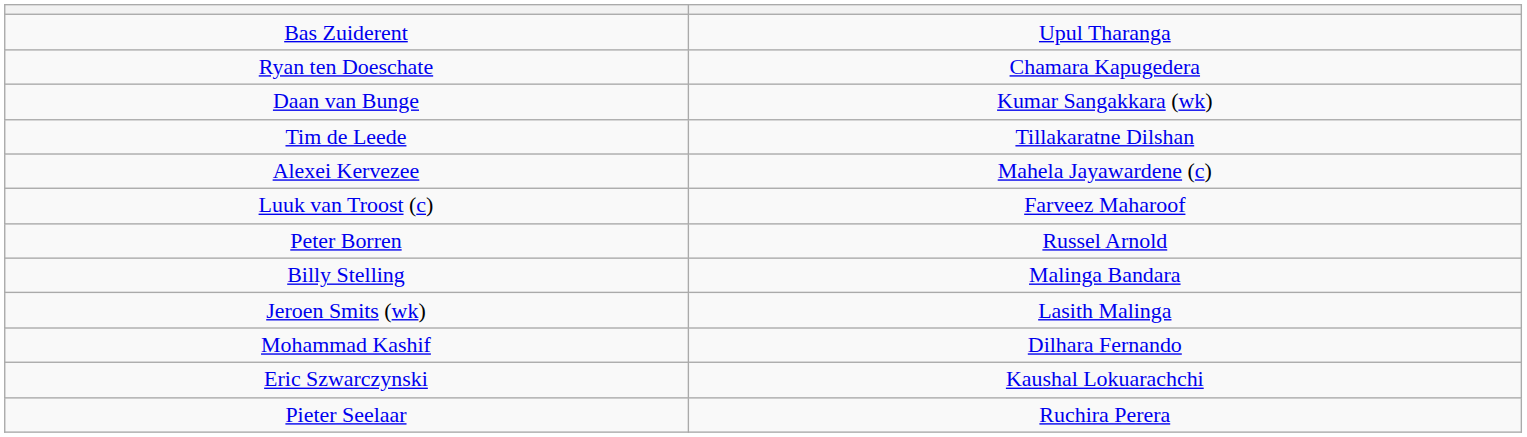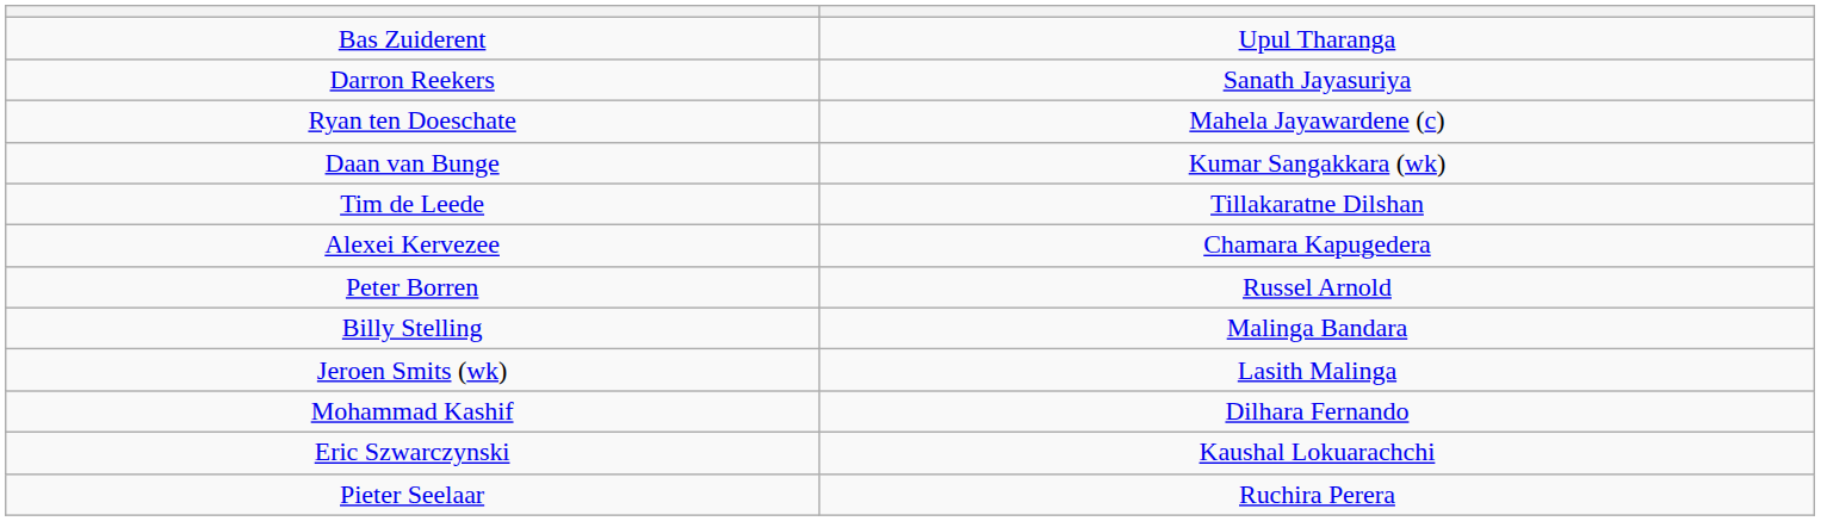 <table class="wikitable" style="text-align:center; width:70%; margin:auto">
 <tr>
 <th></th>
 <th></th>
 </tr>
 <tr>
 <td><a href='#'>Bas Zuiderent</a></td>
 <td><a href='#'>Upul Tharanga</a></td>
 </tr>
 <tr>
+<td><a href='#'>Darron Reekers</a></td>
+<td><a href='#'>Sanath Jayasuriya</a></td>
+</tr>
+<tr>
 <td><a href='#'>Ryan ten Doeschate</a></td>
-<td><a href='#'>Chamara Kapugedera</a></td>
+<td><a href='#'>Mahela Jayawardene</a> (<a href='#'>c</a>)</td>
 </tr>
 <tr>
 <td><a href='#'>Daan van Bunge</a></td>
 <td><a href='#'>Kumar Sangakkara</a> (<a href='#'>wk</a>)</td>
 </tr>
 <tr>
 <td><a href='#'>Tim de Leede</a></td>
 <td><a href='#'>Tillakaratne Dilshan</a></td>
 </tr>
 <tr>
 <td><a href='#'>Alexei Kervezee</a></td>
-<td><a href='#'>Mahela Jayawardene</a> (<a href='#'>c</a>)</td>
-</tr>
-<tr>
-<td><a href='#'>Luuk van Troost</a> (<a href='#'>c</a>)</td>
-<td><a href='#'>Farveez Maharoof</a></td>
+<td><a href='#'>Chamara Kapugedera</a></td>
 </tr>
 <tr>
 <td><a href='#'>Peter Borren</a></td>
 <td><a href='#'>Russel Arnold</a></td>
 </tr>
 <tr>
 <td><a href='#'>Billy Stelling</a></td>
 <td><a href='#'>Malinga Bandara</a></td>
 </tr>
 <tr>
 <td><a href='#'>Jeroen Smits</a> (<a href='#'>wk</a>)</td>
 <td><a href='#'>Lasith Malinga</a></td>
 </tr>
 <tr>
 <td><a href='#'>Mohammad Kashif</a></td>
 <td><a href='#'>Dilhara Fernando</a></td>
 </tr>
 <tr>
 <td><a href='#'>Eric Szwarczynski</a></td>
 <td><a href='#'>Kaushal Lokuarachchi</a></td>
 </tr>
 <tr>
 <td><a href='#'>Pieter Seelaar</a></td>
 <td><a href='#'>Ruchira Perera</a></td>
 </tr>
 </table>
